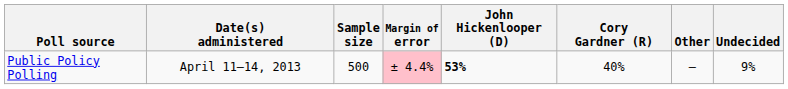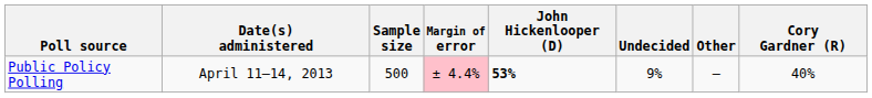 <table class="wikitable">
 <tr valign= bottom>
 <th style="width:150px;">Poll source</th>
 <th style="width:200px;">Date(s)<br>administered</th>
 <th class=small>Sample<br>size</th>
 <th><small>Margin of</small><br>error</th>
 <th style="width:120px;">John<br>Hickenlooper (D)</th>
+<th style="width:40px;">Undecided</th>
+<th style="width:40px;">Other</th>
 <th style="width:120px;">Cory<br>Gardner (R)</th>
-<th style="width:40px;">Other</th>
-<th style="width:40px;">Undecided</th>
 </tr>
 <tr>
 <td><a href='#'>Public Policy Polling</a></td>
 <td align=center>April 11–14, 2013</td>
 <td align=center>500</td>
 <td align=center style="background: pink;">± 4.4%</td>
 <td><strong>53%</strong></td>
+<td align=center>9%</td>
+<td align=center>—</td>
 <td align=center>40%</td>
-<td align=center>—</td>
-<td align=center>9%</td>
 </tr>
 </table>
